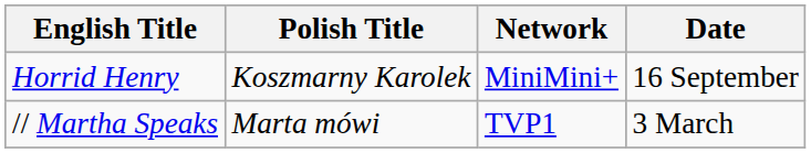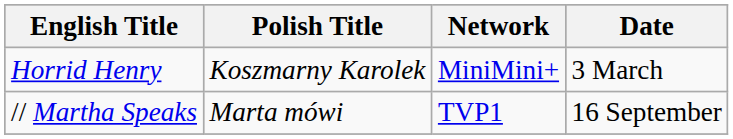 <table class="wikitable">
 <tr>
 <th>English Title</th>
 <th>Polish Title</th>
 <th>Network</th>
 <th>Date</th>
 </tr>
 <tr>
 <td> <em><a href='#'>Horrid Henry</a></em></td>
 <td><em>Koszmarny Karolek</em></td>
 <td><a href='#'>MiniMini+</a></td>
-<td>16 September</td>
+<td>3 March</td>
 </tr>
 <tr>
 <td>// <em><a href='#'>Martha Speaks</a></em></td>
 <td><em>Marta mówi</em></td>
 <td><a href='#'>TVP1</a></td>
-<td>3 March</td>
+<td>16 September</td>
 </tr>
 </table>
